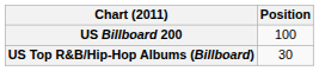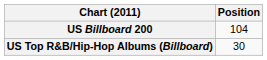 <table class="wikitable sortable plainrowheaders" style="text-align:center">
 <tr>
 <th scope="col">Chart (2011)</th>
 <th scope="col">Position</th>
 </tr>
 <tr>
 <th scope="row">US <em>Billboard</em> 200</th>
-<td>100</td>
+<td>104</td>
 </tr>
 <tr>
 <th scope="row">US Top R&B/Hip-Hop Albums (<em>Billboard</em>)</th>
 <td>30</td>
 </tr>
 </table>
